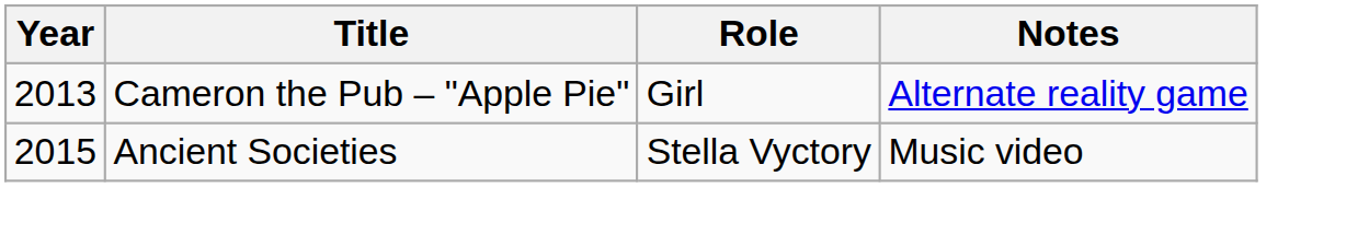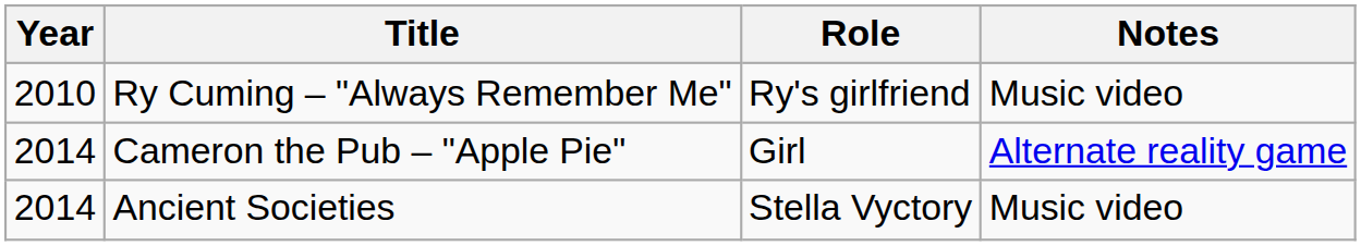 <table class="wikitable sortable" >
 <tr>
 <th>Year</th>
 <th>Title</th>
 <th>Role</th>
 <th>Notes</th>
 </tr>
 <tr>
-<td>2013</td>
+<td>2010</td>
+<td>Ry Cuming – "Always Remember Me"</td>
+<td>Ry's girlfriend</td>
+<td>Music video</td>
+</tr>
+<tr>
+<td>2014</td>
 <td>Cameron the Pub – "Apple Pie"</td>
 <td>Girl</td>
 <td><a href='#'>Alternate reality game</a></td>
 </tr>
 <tr>
-<td>2015</td>
+<td>2014</td>
 <td>Ancient Societies</td>
 <td>Stella Vyctory</td>
 <td>Music video</td>
 </tr>
 </table>
